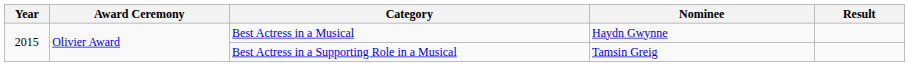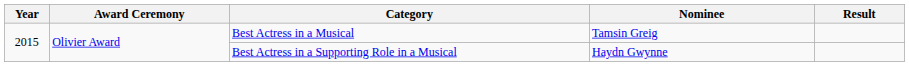 <table class="wikitable" width="95%">
 <tr>
 <th width="5%">Year</th>
 <th width="20%">Award Ceremony</th>
 <th width="40%">Category</th>
 <th width="25%">Nominee</th>
 <th width="10%">Result</th>
 </tr>
 <tr>
 <td rowspan="2" align="center">2015</td>
 <td rowspan="2"><a href='#'>Olivier Award</a></td>
 <td><a href='#'>Best Actress in a Musical</a></td>
-<td><a href='#'>Haydn Gwynne</a></td>
+<td><a href='#'>Tamsin Greig</a></td>
 <td></td>
 </tr>
 <tr>
 <td><a href='#'>Best Actress in a Supporting Role in a Musical</a></td>
-<td><a href='#'>Tamsin Greig</a></td>
+<td><a href='#'>Haydn Gwynne</a></td>
 <td></td>
 </tr>
 </table>
